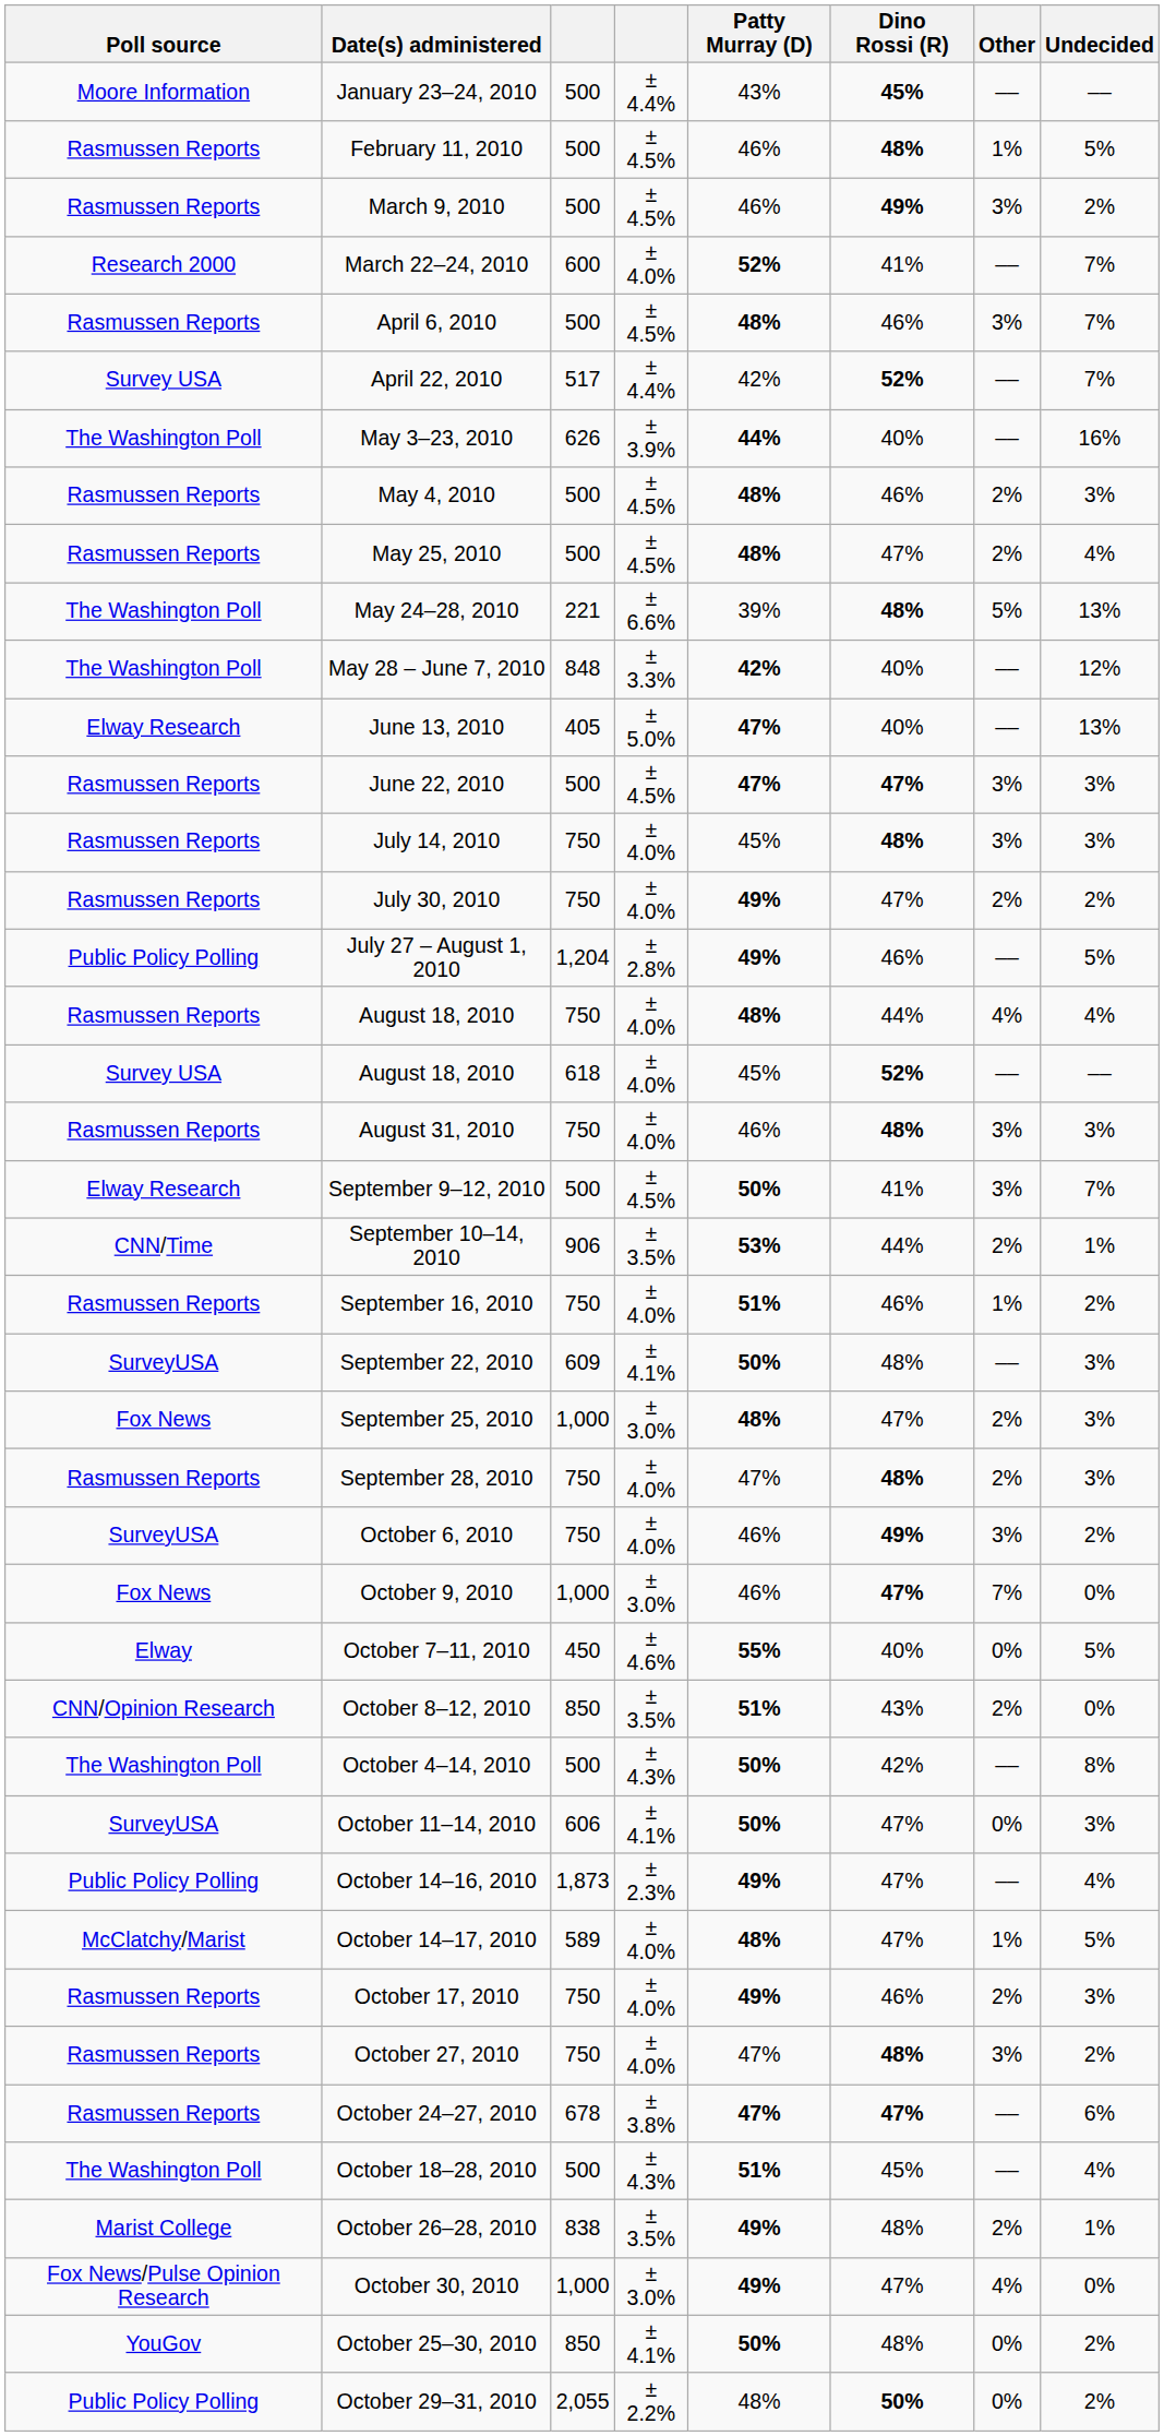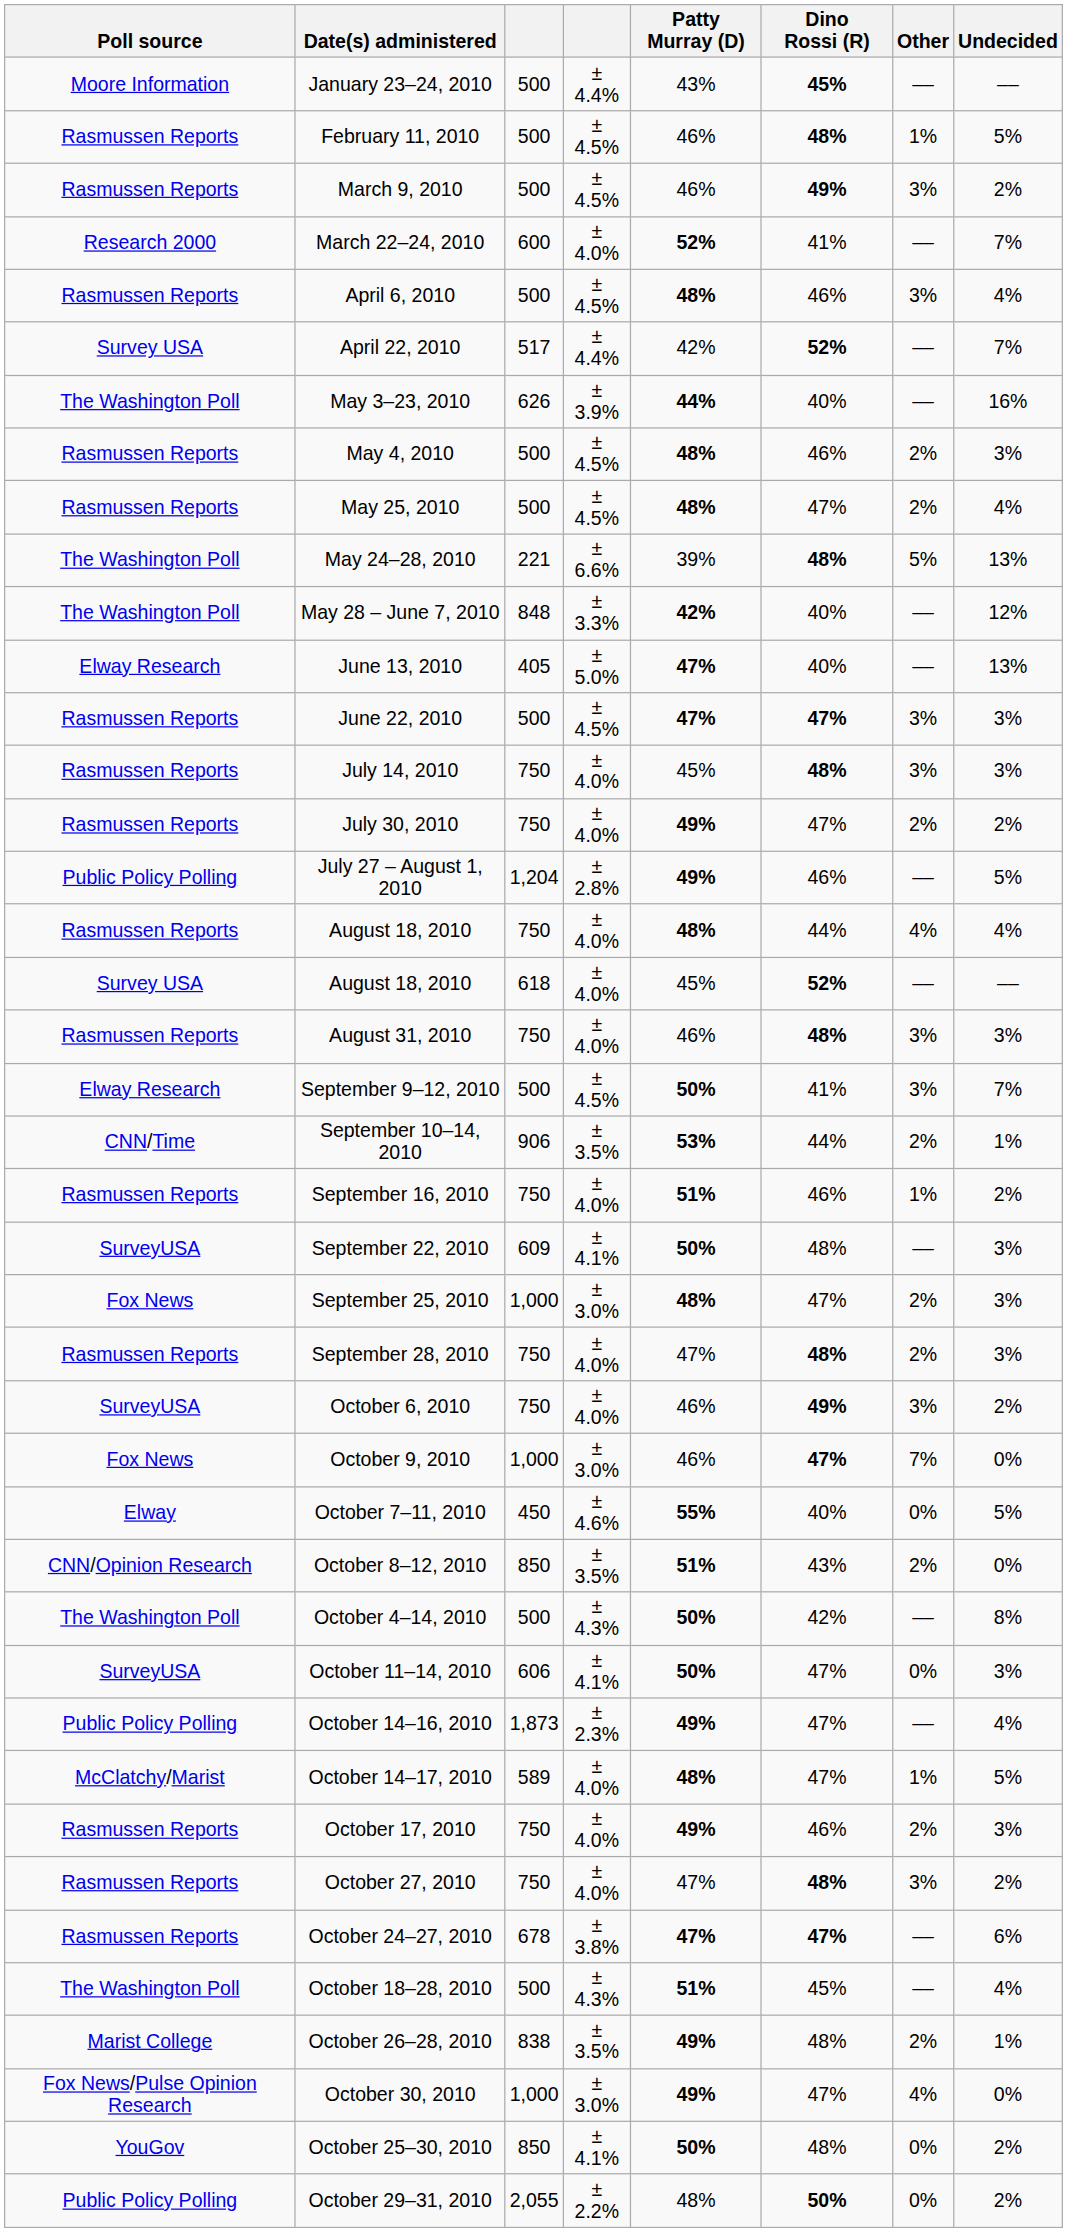 <table class="wikitable" style="text-align:center">
 <tr valign=bottom>
 <th>Poll source</th>
 <th>Date(s) administered</th>
 <th></th>
 <th></th>
 <th style="width:100px;">Patty<br>Murray (D)</th>
 <th style="width:100px;">Dino<br>Rossi (R)</th>
 <th>Other</th>
 <th>Undecided</th>
 </tr>
 <tr>
 <td><a href='#'>Moore Information</a></td>
 <td>January 23–24, 2010</td>
 <td>500</td>
 <td>± 4.4%</td>
 <td>43%</td>
 <td><strong>45%</strong></td>
 <td>––</td>
 <td>––</td>
 </tr>
 <tr>
 <td><a href='#'>Rasmussen Reports</a></td>
 <td>February 11, 2010</td>
 <td>500</td>
 <td>± 4.5%</td>
 <td>46%</td>
 <td><strong>48%</strong></td>
 <td>1%</td>
 <td>5%</td>
 </tr>
 <tr>
 <td><a href='#'>Rasmussen Reports</a></td>
 <td>March 9, 2010</td>
 <td>500</td>
 <td>± 4.5%</td>
 <td>46%</td>
 <td><strong>49%</strong></td>
 <td>3%</td>
 <td>2%</td>
 </tr>
 <tr>
 <td><a href='#'>Research 2000</a></td>
 <td>March 22–24, 2010</td>
 <td>600</td>
 <td>± 4.0%</td>
 <td><strong>52%</strong></td>
 <td>41%</td>
 <td>––</td>
 <td>7%</td>
 </tr>
 <tr>
 <td><a href='#'>Rasmussen Reports</a></td>
 <td>April 6, 2010</td>
 <td>500</td>
 <td>± 4.5%</td>
 <td><strong>48%</strong></td>
 <td>46%</td>
 <td>3%</td>
-<td>7%</td>
+<td>4%</td>
 </tr>
 <tr>
 <td><a href='#'>Survey USA</a></td>
 <td>April 22, 2010</td>
 <td>517</td>
 <td>± 4.4%</td>
 <td>42%</td>
 <td><strong>52%</strong></td>
 <td>––</td>
 <td>7%</td>
 </tr>
 <tr>
 <td><a href='#'>The Washington Poll</a></td>
 <td>May 3–23, 2010</td>
 <td>626</td>
 <td>± 3.9%</td>
 <td><strong>44%</strong></td>
 <td>40%</td>
 <td>––</td>
 <td>16%</td>
 </tr>
 <tr>
 <td><a href='#'>Rasmussen Reports</a></td>
 <td>May 4, 2010</td>
 <td>500</td>
 <td>± 4.5%</td>
 <td><strong>48%</strong></td>
 <td>46%</td>
 <td>2%</td>
 <td>3%</td>
 </tr>
 <tr>
 <td><a href='#'>Rasmussen Reports</a></td>
 <td>May 25, 2010</td>
 <td>500</td>
 <td>± 4.5%</td>
 <td><strong>48%</strong></td>
 <td>47%</td>
 <td>2%</td>
 <td>4%</td>
 </tr>
 <tr>
 <td><a href='#'>The Washington Poll</a></td>
 <td>May 24–28, 2010</td>
 <td>221</td>
 <td>± 6.6%</td>
 <td>39%</td>
 <td><strong>48%</strong></td>
 <td>5%</td>
 <td>13%</td>
 </tr>
 <tr>
 <td><a href='#'>The Washington Poll</a></td>
 <td>May 28 – June 7, 2010</td>
 <td>848</td>
 <td>± 3.3%</td>
 <td><strong>42%</strong></td>
 <td>40%</td>
 <td>––</td>
 <td>12%</td>
 </tr>
 <tr>
 <td><a href='#'>Elway Research</a></td>
 <td>June 13, 2010</td>
 <td>405</td>
 <td>± 5.0%</td>
 <td><strong>47%</strong></td>
 <td>40%</td>
 <td>––</td>
 <td>13%</td>
 </tr>
 <tr>
 <td><a href='#'>Rasmussen Reports</a></td>
 <td>June 22, 2010</td>
 <td>500</td>
 <td>± 4.5%</td>
 <td><strong>47%</strong></td>
 <td><strong>47%</strong></td>
 <td>3%</td>
 <td>3%</td>
 </tr>
 <tr>
 <td><a href='#'>Rasmussen Reports</a></td>
 <td>July 14, 2010</td>
 <td>750</td>
 <td>± 4.0%</td>
 <td>45%</td>
 <td><strong>48%</strong></td>
 <td>3%</td>
 <td>3%</td>
 </tr>
 <tr>
 <td><a href='#'>Rasmussen Reports</a></td>
 <td>July 30, 2010</td>
 <td>750</td>
 <td>± 4.0%</td>
 <td><strong>49%</strong></td>
 <td>47%</td>
 <td>2%</td>
 <td>2%</td>
 </tr>
 <tr>
 <td><a href='#'>Public Policy Polling</a></td>
 <td>July 27 – August 1, 2010</td>
 <td>1,204</td>
 <td>± 2.8%</td>
 <td><strong>49%</strong></td>
 <td>46%</td>
 <td>––</td>
 <td>5%</td>
 </tr>
 <tr>
 <td><a href='#'>Rasmussen Reports</a></td>
 <td>August 18, 2010</td>
 <td>750</td>
 <td>± 4.0%</td>
 <td><strong>48%</strong></td>
 <td>44%</td>
 <td>4%</td>
 <td>4%</td>
 </tr>
 <tr>
 <td><a href='#'>Survey USA</a></td>
 <td>August 18, 2010</td>
 <td>618</td>
 <td>± 4.0%</td>
 <td>45%</td>
 <td><strong>52%</strong></td>
 <td>––</td>
 <td>––</td>
 </tr>
 <tr>
 <td><a href='#'>Rasmussen Reports</a></td>
 <td>August 31, 2010</td>
 <td>750</td>
 <td>± 4.0%</td>
 <td> 46%</td>
 <td><strong>48%</strong></td>
 <td>3%</td>
 <td>3%</td>
 </tr>
 <tr>
 <td><a href='#'>Elway Research</a></td>
 <td>September 9–12, 2010</td>
 <td>500</td>
 <td>± 4.5%</td>
 <td><strong>50%</strong></td>
 <td> 41%</td>
 <td> 3%</td>
 <td> 7%</td>
 </tr>
 <tr>
 <td><a href='#'>CNN</a>/<a href='#'>Time</a></td>
 <td>September 10–14, 2010</td>
 <td>906</td>
 <td>± 3.5%</td>
 <td><strong>53%</strong></td>
 <td> 44%</td>
 <td> 2%</td>
 <td> 1%</td>
 </tr>
 <tr>
 <td><a href='#'>Rasmussen Reports</a></td>
 <td>September 16, 2010</td>
 <td>750</td>
 <td>± 4.0%</td>
 <td><strong>51%</strong></td>
 <td> 46%</td>
 <td> 1%</td>
 <td> 2%</td>
 </tr>
 <tr>
 <td><a href='#'>SurveyUSA</a></td>
 <td>September 22, 2010</td>
 <td>609</td>
 <td>± 4.1%</td>
 <td><strong>50%</strong></td>
 <td> 48%</td>
 <td>––</td>
 <td> 3%</td>
 </tr>
 <tr>
 <td><a href='#'>Fox News</a></td>
 <td>September 25, 2010</td>
 <td>1,000</td>
 <td>± 3.0%</td>
 <td><strong>48%</strong></td>
 <td>47%</td>
 <td>2%</td>
 <td> 3%</td>
 </tr>
 <tr>
 <td><a href='#'>Rasmussen Reports</a></td>
 <td>September 28, 2010</td>
 <td>750</td>
 <td>± 4.0%</td>
 <td>47%</td>
 <td><strong>48%</strong></td>
 <td>2%</td>
 <td> 3%</td>
 </tr>
 <tr>
 <td><a href='#'>SurveyUSA</a></td>
 <td>October 6, 2010</td>
 <td>750</td>
 <td>± 4.0%</td>
 <td>46%</td>
 <td><strong>49%</strong></td>
 <td>3%</td>
 <td> 2%</td>
 </tr>
 <tr>
 <td><a href='#'>Fox News</a></td>
 <td>October 9, 2010</td>
 <td>1,000</td>
 <td>± 3.0%</td>
 <td>46%</td>
 <td><strong>47%</strong></td>
 <td>7%</td>
 <td> 0%</td>
 </tr>
 <tr>
 <td><a href='#'>Elway</a></td>
 <td>October 7–11, 2010</td>
 <td>450</td>
 <td>± 4.6%</td>
 <td><strong>55%</strong></td>
 <td>40%</td>
 <td> 0%</td>
 <td> 5%</td>
 </tr>
 <tr>
 <td><a href='#'>CNN</a>/<a href='#'>Opinion Research</a></td>
 <td>October 8–12, 2010</td>
 <td>850</td>
 <td>± 3.5%</td>
 <td><strong>51%</strong></td>
 <td>43%</td>
 <td>2%</td>
 <td> 0%</td>
 </tr>
 <tr>
 <td><a href='#'>The Washington Poll</a></td>
 <td>October 4–14, 2010</td>
 <td>500</td>
 <td>± 4.3%</td>
 <td><strong>50%</strong></td>
 <td>42%</td>
 <td>––</td>
 <td>8%</td>
 </tr>
 <tr>
 <td><a href='#'>SurveyUSA</a></td>
 <td>October 11–14, 2010</td>
 <td>606</td>
 <td>± 4.1%</td>
 <td><strong>50%</strong></td>
 <td>47%</td>
 <td>0%</td>
 <td> 3%</td>
 </tr>
 <tr>
 <td><a href='#'>Public Policy Polling</a></td>
 <td>October 14–16, 2010</td>
 <td>1,873</td>
 <td>± 2.3%</td>
 <td><strong>49%</strong></td>
 <td>47%</td>
 <td>––</td>
 <td>4%</td>
 </tr>
 <tr>
 <td><a href='#'>McClatchy</a>/<a href='#'>Marist</a></td>
 <td>October 14–17, 2010</td>
 <td>589</td>
 <td>± 4.0%</td>
 <td><strong>48%</strong></td>
 <td>47%</td>
 <td> 1%</td>
 <td>5%</td>
 </tr>
 <tr>
 <td><a href='#'>Rasmussen Reports</a></td>
 <td>October 17, 2010</td>
 <td>750</td>
 <td>± 4.0%</td>
 <td><strong>49%</strong></td>
 <td>46%</td>
 <td> 2%</td>
 <td>3%</td>
 </tr>
 <tr>
 <td><a href='#'>Rasmussen Reports</a></td>
 <td>October 27, 2010</td>
 <td>750</td>
 <td>± 4.0%</td>
 <td>47%</td>
 <td><strong>48%</strong></td>
 <td> 3%</td>
 <td>2%</td>
 </tr>
 <tr>
 <td><a href='#'>Rasmussen Reports</a></td>
 <td>October 24–27, 2010</td>
 <td>678</td>
 <td>± 3.8%</td>
 <td> <strong>47%</strong></td>
 <td> <strong>47%</strong></td>
 <td> ––</td>
 <td>6%</td>
 </tr>
 <tr>
 <td><a href='#'>The Washington Poll</a></td>
 <td>October 18–28, 2010</td>
 <td>500</td>
 <td>± 4.3%</td>
 <td><strong>51%</strong></td>
 <td>45%</td>
 <td>––</td>
 <td>4%</td>
 </tr>
 <tr>
 <td><a href='#'>Marist College</a></td>
 <td>October 26–28, 2010</td>
 <td>838</td>
 <td>± 3.5%</td>
 <td><strong>49%</strong></td>
 <td>48%</td>
 <td>2%</td>
 <td>1%</td>
 </tr>
 <tr>
 <td><a href='#'>Fox News</a>/<a href='#'>Pulse Opinion Research</a></td>
 <td>October 30, 2010</td>
 <td>1,000</td>
 <td>± 3.0%</td>
 <td><strong>49%</strong></td>
 <td>47%</td>
 <td>4%</td>
 <td>0%</td>
 </tr>
 <tr>
 <td><a href='#'>YouGov</a></td>
 <td>October 25–30, 2010</td>
 <td>850</td>
 <td>± 4.1%</td>
 <td><strong>50%</strong></td>
 <td>48%</td>
 <td>0%</td>
 <td>2%</td>
 </tr>
 <tr>
 <td><a href='#'>Public Policy Polling</a></td>
 <td>October 29–31, 2010</td>
 <td>2,055</td>
 <td>± 2.2%</td>
 <td>48%</td>
 <td><strong>50%</strong></td>
 <td>0%</td>
 <td>2%</td>
 </tr>
 </table>
